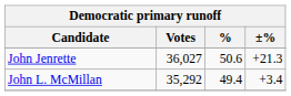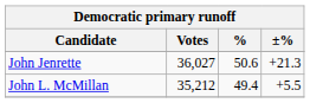 <table class="wikitable" align="left" style="margin: 1em 1em 1em 0; font-size: 95%;">
 <tr>
 <th colspan="4">Democratic primary runoff</th>
 </tr>
 <tr>
 <th colspan="1" style="width: 170px">Candidate</th>
 <th style="width: 50px">Votes</th>
 <th style="width: 40px">%</th>
 <th style="width: 40px">±%</th>
 </tr>
 <tr>
 </tr>
 <tr>
 <td><a href='#'>John Jenrette</a></td>
 <td align="right">36,027</td>
 <td align="right">50.6</td>
 <td align="right">+21.3</td>
 </tr>
 <tr>
 <td><a href='#'>John L. McMillan</a></td>
-<td align="right">35,292</td>
+<td align="right">35,212</td>
 <td align="right">49.4</td>
-<td align="right">+3.4</td>
+<td align="right">+5.5</td>
 </tr>
 <tr>
 </tr>
 </table>
